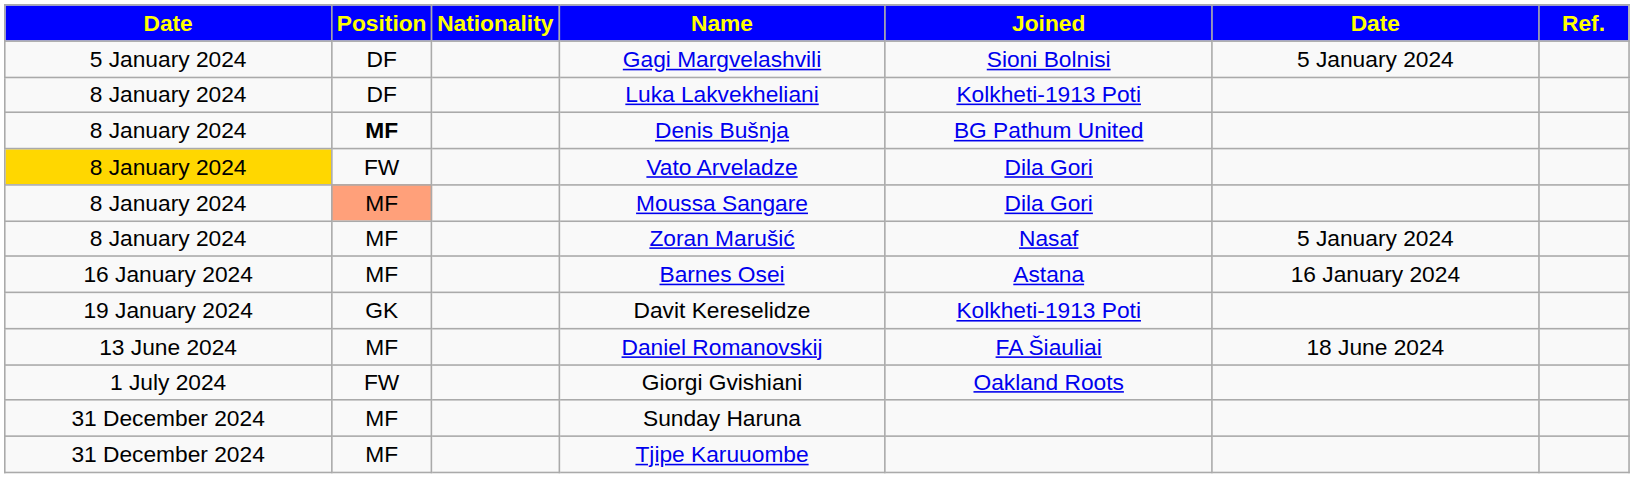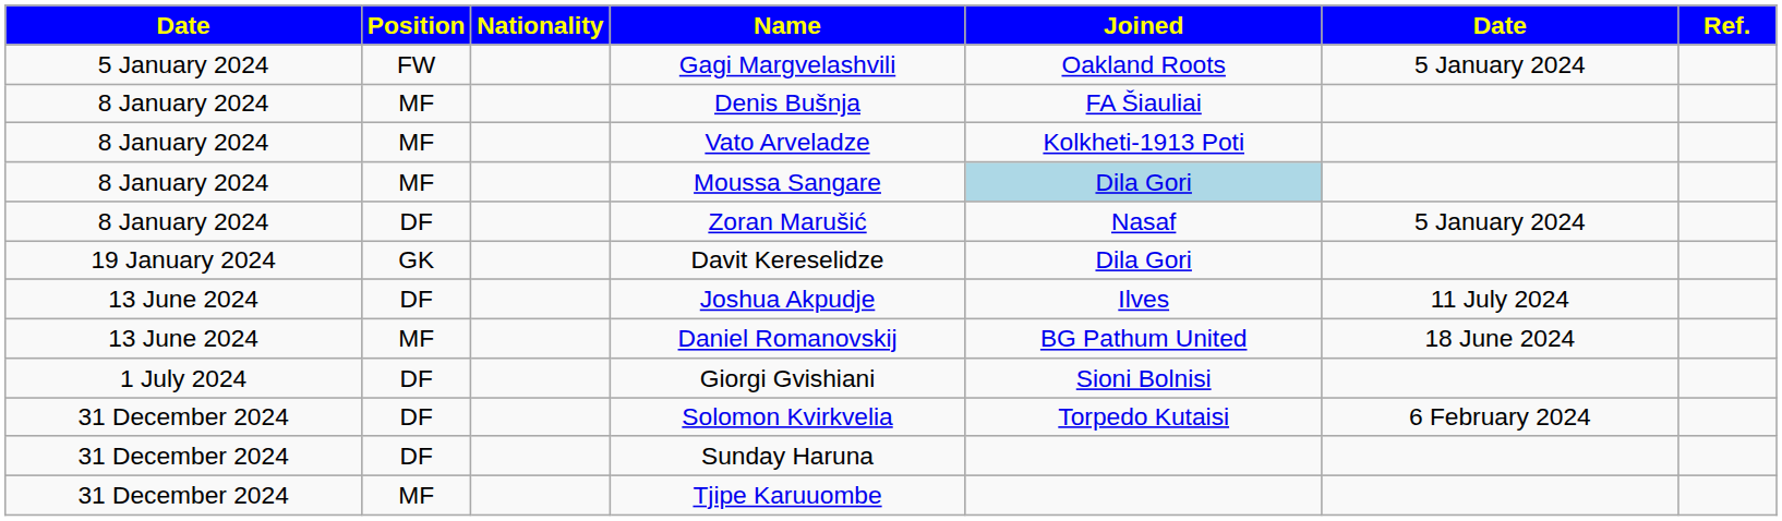 <table class="wikitable"  style="text-align:center; font-size:90%; ">
 <tr>
 <th style="background:#0000FF; color:#ffff00; width:200px;">Date</th>
 <th style="background:#0000FF; color:#ffff00; width:50px;">Position</th>
 <th style="background:#0000FF; color:#ffff00; width:50px;">Nationality</th>
 <th style="background:#0000FF; color:#ffff00; width:200px;">Name</th>
 <th style="background:#0000FF; color:#ffff00; width:200px;">Joined</th>
 <th style="background:#0000FF; color:#ffff00; width:200px;">Date</th>
 <th style="background:#0000FF; color:#ffff00; width:50px;">Ref.</th>
 </tr>
 <tr>
 <td>5 January 2024</td>
-<td>DF</td>
+<td>FW</td>
 <td></td>
 <td><a href='#'>Gagi Margvelashvili</a></td>
-<td><a href='#'>Sioni Bolnisi</a></td>
+<td><a href='#'>Oakland Roots</a></td>
 <td>5 January 2024</td>
 <td></td>
 </tr>
 <tr>
 <td>8 January 2024</td>
-<td>DF</td>
-<td></td>
-<td><a href='#'>Luka Lakvekheliani</a></td>
-<td><a href='#'>Kolkheti-1913 Poti</a></td>
-<td></td>
-<td></td>
-</tr>
-<tr>
-<td>8 January 2024</td>
-<td><strong>MF</strong></td>
+<td>MF</td>
 <td></td>
 <td><a href='#'>Denis Bušnja</a></td>
-<td><a href='#'>BG Pathum United</a></td>
-<td></td>
-<td></td>
-</tr>
-<tr>
-<td style="background: gold;">8 January 2024</td>
-<td>FW</td>
-<td></td>
-<td><a href='#'>Vato Arveladze</a></td>
-<td><a href='#'>Dila Gori</a></td>
-<td></td>
-<td></td>
-</tr>
-<tr>
-<td>8 January 2024</td>
-<td style="background: lightsalmon;">MF</td>
-<td></td>
-<td><a href='#'>Moussa Sangare</a></td>
-<td><a href='#'>Dila Gori</a></td>
+<td><a href='#'>FA Šiauliai</a></td>
 <td></td>
 <td></td>
 </tr>
 <tr>
 <td>8 January 2024</td>
 <td>MF</td>
 <td></td>
+<td><a href='#'>Vato Arveladze</a></td>
+<td><a href='#'>Kolkheti-1913 Poti</a></td>
+<td></td>
+<td></td>
+</tr>
+<tr>
+<td>8 January 2024</td>
+<td>MF</td>
+<td></td>
+<td><a href='#'>Moussa Sangare</a></td>
+<td style="background: lightblue;"><a href='#'>Dila Gori</a></td>
+<td></td>
+<td></td>
+</tr>
+<tr>
+<td>8 January 2024</td>
+<td>DF</td>
+<td></td>
 <td><a href='#'>Zoran Marušić</a></td>
 <td><a href='#'>Nasaf</a></td>
 <td>5 January 2024</td>
-<td></td>
-</tr>
-<tr>
-<td>16 January 2024</td>
-<td>MF</td>
-<td></td>
-<td><a href='#'>Barnes Osei</a></td>
-<td><a href='#'>Astana</a></td>
-<td>16 January 2024</td>
 <td></td>
 </tr>
 <tr>
 <td>19 January 2024</td>
 <td>GK</td>
 <td></td>
 <td>Davit Kereselidze</td>
-<td><a href='#'>Kolkheti-1913 Poti</a></td>
+<td><a href='#'>Dila Gori</a></td>
 <td></td>
+<td></td>
+</tr>
+<tr>
+<td>13 June 2024</td>
+<td>DF</td>
+<td></td>
+<td><a href='#'>Joshua Akpudje</a></td>
+<td><a href='#'>Ilves</a></td>
+<td>11 July 2024</td>
 <td></td>
 </tr>
 <tr>
 <td>13 June 2024</td>
 <td>MF</td>
 <td></td>
 <td><a href='#'>Daniel Romanovskij</a></td>
-<td><a href='#'>FA Šiauliai</a></td>
+<td><a href='#'>BG Pathum United</a></td>
 <td>18 June 2024</td>
 <td></td>
 </tr>
 <tr>
 <td>1 July 2024</td>
-<td>FW</td>
+<td>DF</td>
 <td></td>
 <td>Giorgi Gvishiani</td>
-<td><a href='#'>Oakland Roots</a></td>
+<td><a href='#'>Sioni Bolnisi</a></td>
 <td></td>
 <td></td>
 </tr>
 <tr>
 <td>31 December 2024</td>
-<td>MF</td>
+<td>DF</td>
+<td></td>
+<td><a href='#'>Solomon Kvirkvelia</a></td>
+<td><a href='#'>Torpedo Kutaisi</a></td>
+<td>6 February 2024</td>
+<td></td>
+</tr>
+<tr>
+<td>31 December 2024</td>
+<td>DF</td>
 <td></td>
 <td>Sunday Haruna</td>
 <td></td>
 <td></td>
 <td></td>
 </tr>
 <tr>
 <td>31 December 2024</td>
 <td>MF</td>
 <td></td>
 <td><a href='#'>Tjipe Karuuombe</a></td>
 <td></td>
 <td></td>
 <td></td>
 </tr>
 </table>
